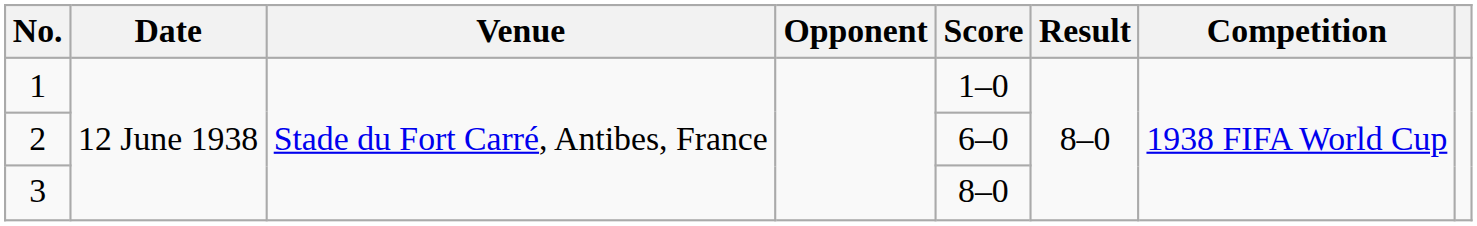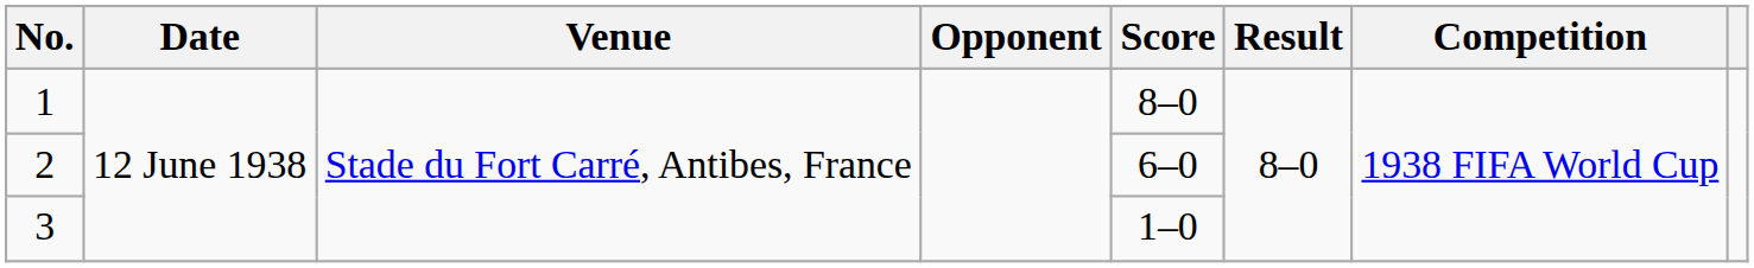 <table class="wikitable sortable">
 <tr>
 <th scope="col">No.</th>
 <th scope="col">Date</th>
 <th scope="col">Venue</th>
 <th scope="col">Opponent</th>
 <th scope="col">Score</th>
 <th scope="col">Result</th>
 <th scope="col">Competition</th>
 <th class="unsortable" scope="col"></th>
 </tr>
 <tr>
 <td align="center">1</td>
 <td rowspan="3">12 June 1938</td>
 <td rowspan="3"><a href='#'>Stade du Fort Carré</a>, Antibes, France</td>
 <td rowspan="3"></td>
-<td align="center">1–0</td>
+<td align="center">8–0</td>
 <td rowspan="3" align="center">8–0</td>
 <td rowspan="3"><a href='#'>1938 FIFA World Cup</a></td>
 <td rowspan="3"></td>
 </tr>
 <tr>
 <td align="center">2</td>
 <td align="center">6–0</td>
 </tr>
 <tr>
 <td align="center">3</td>
-<td align="center">8–0</td>
+<td align="center">1–0</td>
 </tr>
 </table>
